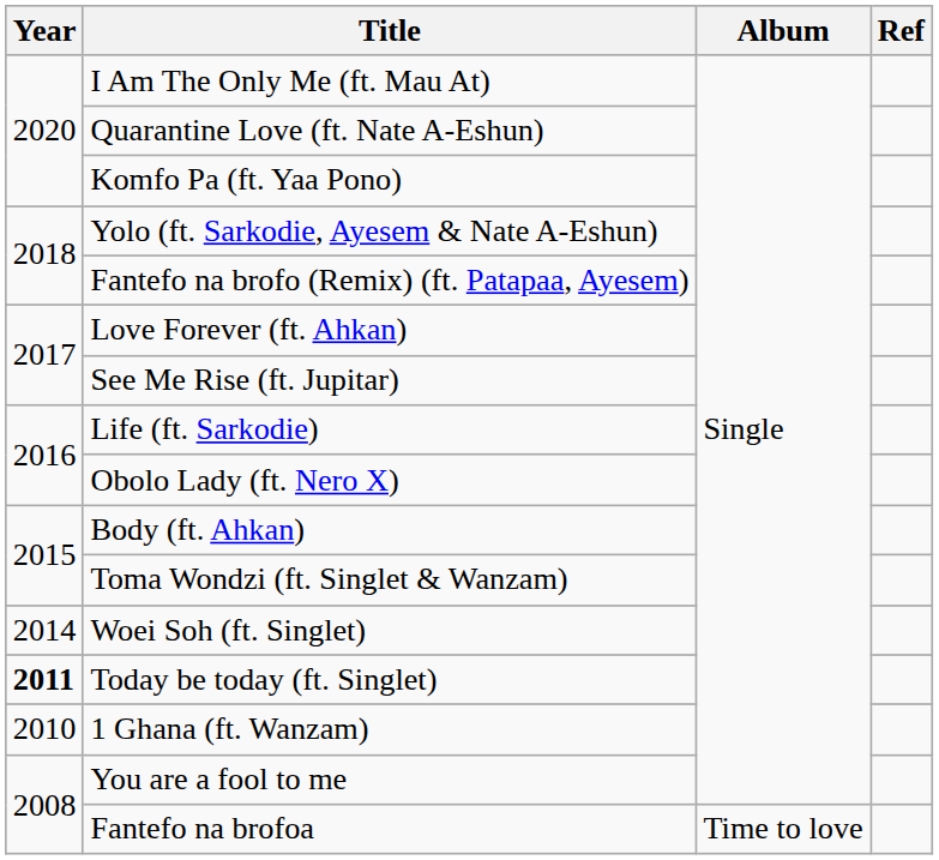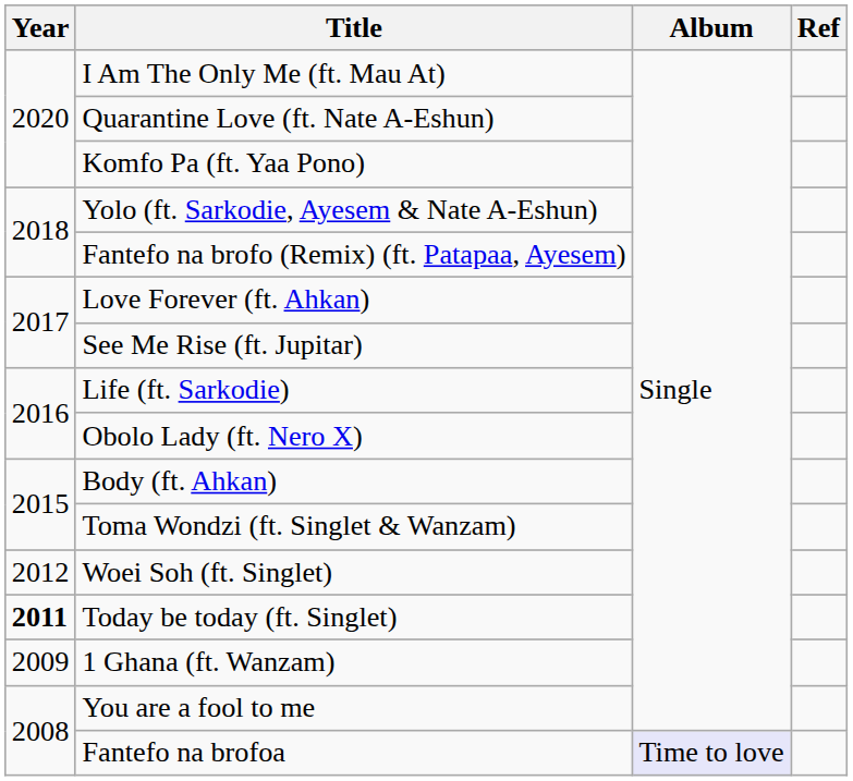 <table class="wikitable">
 <tr>
 <th>Year</th>
 <th>Title</th>
 <th>Album</th>
 <th>Ref</th>
 </tr>
 <tr>
 <td rowspan="3">2020</td>
 <td>I Am The Only Me (ft. Mau At)</td>
 <td rowspan="15">Single</td>
 <td></td>
 </tr>
 <tr>
 <td>Quarantine Love (ft. Nate A-Eshun)</td>
 <td></td>
 </tr>
 <tr>
 <td>Komfo Pa (ft. Yaa Pono)</td>
 <td></td>
 </tr>
 <tr>
 <td rowspan="2">2018</td>
 <td>Yolo (ft. <a href='#'>Sarkodie</a>, <a href='#'>Ayesem</a> & Nate A-Eshun)</td>
 <td></td>
 </tr>
 <tr>
 <td>Fantefo na brofo (Remix) (ft. <a href='#'>Patapaa</a>, <a href='#'>Ayesem</a>)</td>
 <td></td>
 </tr>
 <tr>
 <td rowspan="2">2017</td>
 <td>Love Forever (ft. <a href='#'>Ahkan</a>)</td>
 <td></td>
 </tr>
 <tr>
 <td>See Me Rise (ft. Jupitar)</td>
 <td></td>
 </tr>
 <tr>
 <td rowspan="2">2016</td>
 <td>Life (ft. <a href='#'>Sarkodie</a>)</td>
 <td></td>
 </tr>
 <tr>
 <td>Obolo Lady (ft. <a href='#'>Nero X</a>)</td>
 <td></td>
 </tr>
 <tr>
 <td rowspan="2">2015</td>
 <td>Body (ft. <a href='#'>Ahkan</a>)</td>
 <td></td>
 </tr>
 <tr>
 <td>Toma Wondzi (ft. Singlet & Wanzam)</td>
 <td></td>
 </tr>
 <tr>
-<td>2014</td>
+<td>2012</td>
 <td>Woei Soh (ft. Singlet)</td>
 <td></td>
 </tr>
 <tr>
 <td><strong>2011</strong></td>
 <td>Today be today (ft. Singlet)</td>
 <td></td>
 </tr>
 <tr>
-<td>2010</td>
+<td>2009</td>
 <td>1 Ghana (ft. Wanzam)</td>
 <td></td>
 </tr>
 <tr>
 <td rowspan="2">2008</td>
 <td>You are a fool to me</td>
 <td></td>
 </tr>
 <tr>
 <td>Fantefo na brofoa</td>
-<td>Time to love</td>
+<td style="background: lavender;">Time to love</td>
 <td></td>
 </tr>
 </table>
